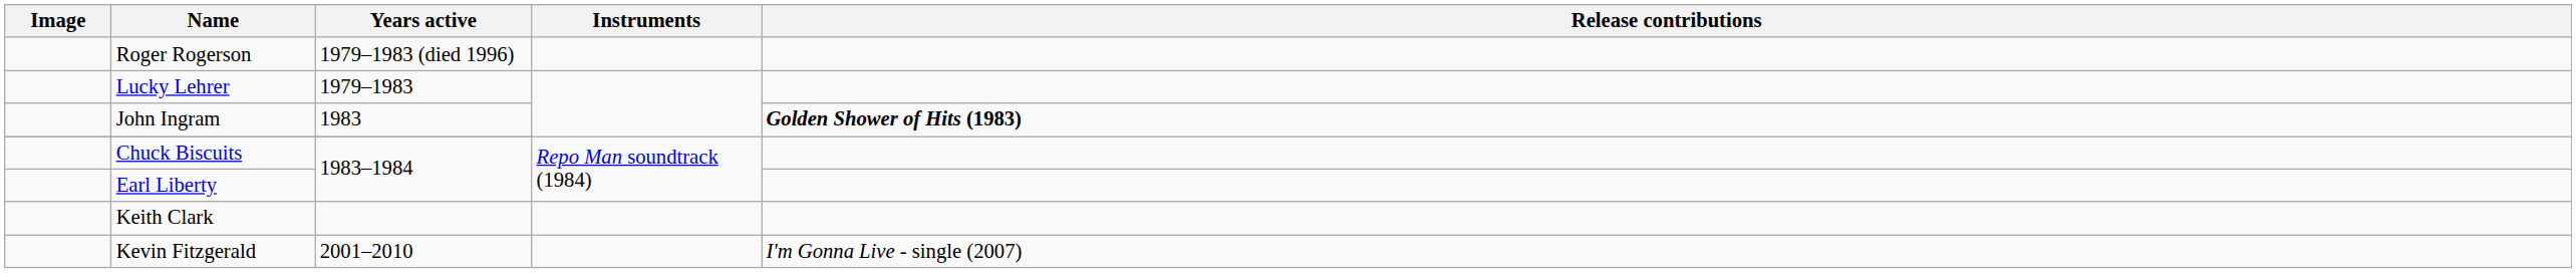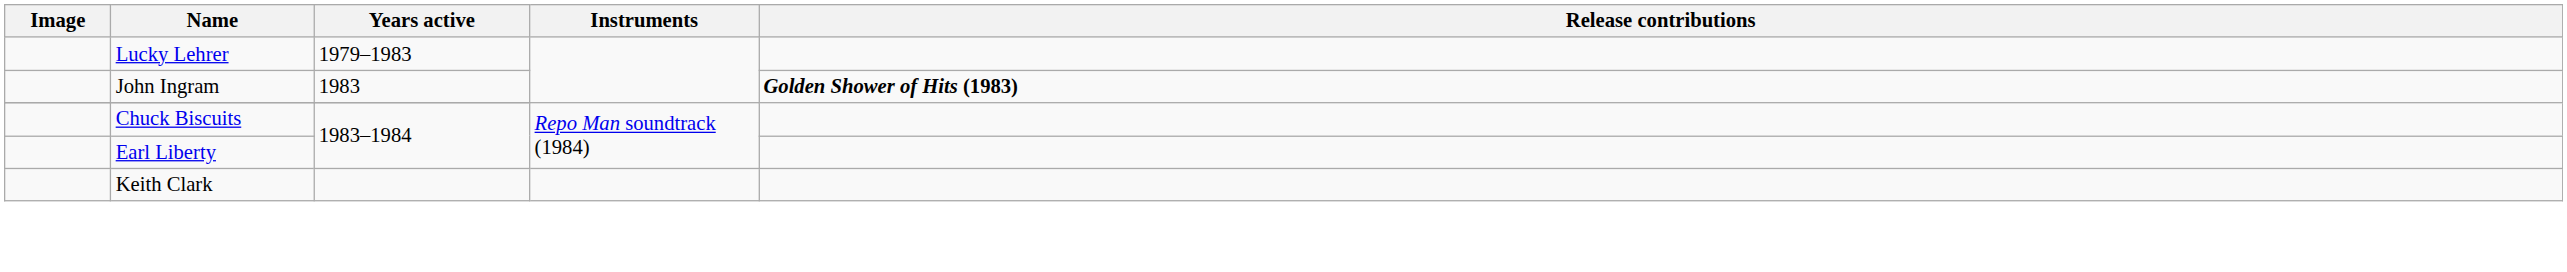 <table class="wikitable" width="100%" border="1">
 <tr>
 <th width="75">Image</th>
 <th width="150">Name</th>
 <th width="160">Years active</th>
 <th width="170">Instruments</th>
 <th>Release contributions</th>
-</tr>
-<tr>
-<td></td>
-<td>Roger Rogerson</td>
-<td>1979–1983 (died 1996)</td>
-<td></td>
-<td></td>
 </tr>
 <tr>
 <td></td>
 <td><a href='#'>Lucky Lehrer</a></td>
 <td>1979–1983</td>
 <td rowspan="3"></td>
 <td></td>
 </tr>
 <tr>
 <td></td>
 <td>John Ingram</td>
 <td>1983</td>
 <td><strong><em>Golden Shower of Hits</em> (1983)</strong></td>
 </tr>
 <tr>
 </tr>
 <tr>
 <td></td>
 <td><a href='#'>Chuck Biscuits</a></td>
 <td rowspan="2">1983–1984</td>
 <td rowspan="2"><a href='#'><em>Repo Man</em> soundtrack</a> (1984)</td>
 </tr>
 <tr>
 <td></td>
 <td><a href='#'>Earl Liberty</a></td>
 <td></td>
 </tr>
 <tr>
 <td></td>
 <td>Keith Clark</td>
 <td></td>
 <td></td>
 <td></td>
 </tr>
-<tr>
-<td></td>
-<td>Kevin Fitzgerald</td>
-<td>2001–2010</td>
-<td></td>
-<td><em>I'm Gonna Live</em> - single (2007)</td>
-</tr>
 </table>
